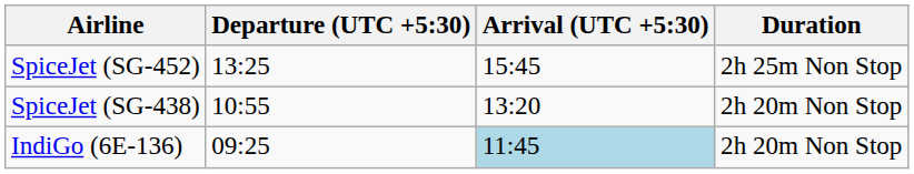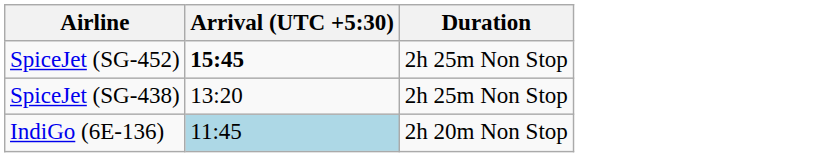 <table class="wikitable" border="1">
 <tr>
 <th>Airline</th>
-<th>Departure (UTC +5:30)</th>
 <th>Arrival (UTC +5:30)</th>
 <th>Duration</th>
 </tr>
 <tr>
 <td><a href='#'>SpiceJet</a> (SG-452)</td>
-<td>13:25</td>
-<td>15:45</td>
+<td><strong>15:45</strong></td>
 <td rowspan="1">2h 25m Non Stop</td>
 </tr>
 <tr>
 <td><a href='#'>SpiceJet</a> (SG-438)</td>
-<td>10:55</td>
 <td>13:20</td>
-<td rowspan="1">2h 20m Non Stop</td>
+<td rowspan="1">2h 25m Non Stop</td>
 </tr>
 <tr>
 <td><a href='#'>IndiGo</a> (6E-136)</td>
-<td>09:25</td>
 <td style="background: lightblue;">11:45</td>
 <td rowspan="1">2h 20m Non Stop</td>
 </tr>
 </table>
